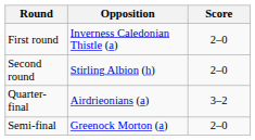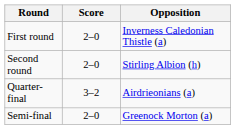 <table class="wikitable" style="text-align:left;margin-left:1em;float:right">
 <tr>
 <th width=80>Round</th>
+<th width=80>Score</th>
 <th width=160>Opposition</th>
-<th width=80>Score</th>
 </tr>
 <tr>
 <td>First round</td>
+<td align=center>2–0</td>
 <td><a href='#'>Inverness Caledonian Thistle</a> (<a href='#'>a</a>)</td>
-<td align=center>2–0</td>
 </tr>
 <tr>
 <td>Second round</td>
+<td align=center>2–0</td>
 <td><a href='#'>Stirling Albion</a> (<a href='#'>h</a>)</td>
-<td align=center>2–0</td>
 </tr>
 <tr>
 <td>Quarter-final</td>
+<td align=center>3–2</td>
 <td><a href='#'>Airdrieonians</a> (<a href='#'>a</a>)</td>
-<td align=center>3–2</td>
 </tr>
 <tr>
 <td>Semi-final</td>
+<td align=center>2–0</td>
 <td><a href='#'>Greenock Morton</a> (<a href='#'>a</a>)</td>
-<td align=center>2–0</td>
 </tr>
 </table>
